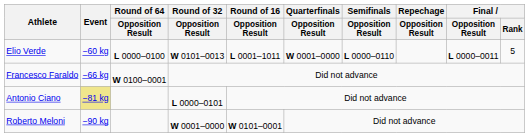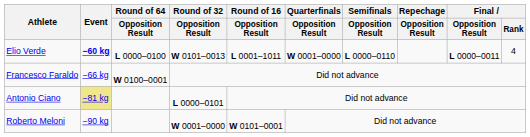 <table class="wikitable" style="font-size:90%">
 <tr>
 <th rowspan="2">Athlete</th>
 <th rowspan="2">Event</th>
 <th>Round of 64</th>
 <th>Round of 32</th>
 <th>Round of 16</th>
 <th>Quarterfinals</th>
 <th>Semifinals</th>
 <th>Repechage</th>
 <th colspan=2>Final / </th>
 </tr>
 <tr style="font-size:95%">
 <th>Opposition<br>Result</th>
 <th>Opposition<br>Result</th>
 <th>Opposition<br>Result</th>
 <th>Opposition<br>Result</th>
 <th>Opposition<br>Result</th>
 <th>Opposition<br>Result</th>
 <th>Opposition<br>Result</th>
 <th>Rank</th>
 </tr>
 <tr align=center>
 <td align=left><a href='#'>Elio Verde</a></td>
-<td align=left><a href='#'>−60 kg</a></td>
+<td align=left><strong><a href='#'>−60 kg</a></strong></td>
 <td><br><strong>L</strong> 0000–0100</td>
 <td><br><strong>W</strong> 0101–0013</td>
 <td><br><strong>L</strong> 0001–1011</td>
 <td><br><strong>W</strong> 0001–0000</td>
 <td><br><strong>L</strong> 0000–0110</td>
 <td></td>
 <td><br><strong>L</strong> 0000–0011</td>
-<td>5</td>
+<td>4</td>
 </tr>
 <tr align=center>
 <td align=left><a href='#'>Francesco Faraldo</a></td>
 <td align=left><a href='#'>−66 kg</a></td>
 <td><br><strong>W</strong> 0100–0001</td>
 <td colspan=7>Did not advance</td>
 </tr>
 <tr align=center>
 <td align=left><a href='#'>Antonio Ciano</a></td>
 <td align=left style="background: khaki;"><a href='#'>−81 kg</a></td>
 <td></td>
 <td><br><strong>L</strong> 0000–0101</td>
 <td colspan=6>Did not advance</td>
 </tr>
 <tr align=center>
 <td align=left><a href='#'>Roberto Meloni</a></td>
 <td align=left><a href='#'>−90 kg</a></td>
 <td></td>
 <td><br><strong>W</strong> 0001–0000</td>
 <td><br><strong>W</strong> 0101–0001</td>
 <td colspan=5>Did not advance</td>
 </tr>
 </table>
